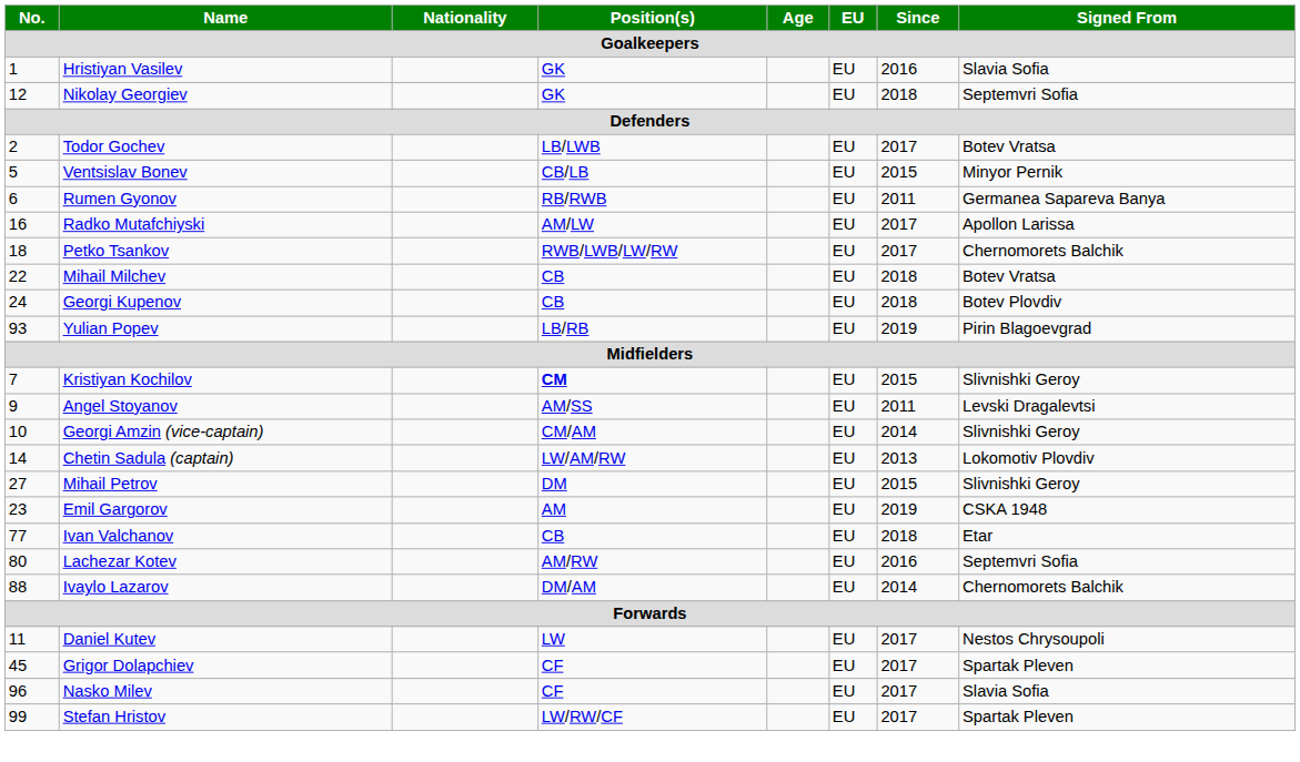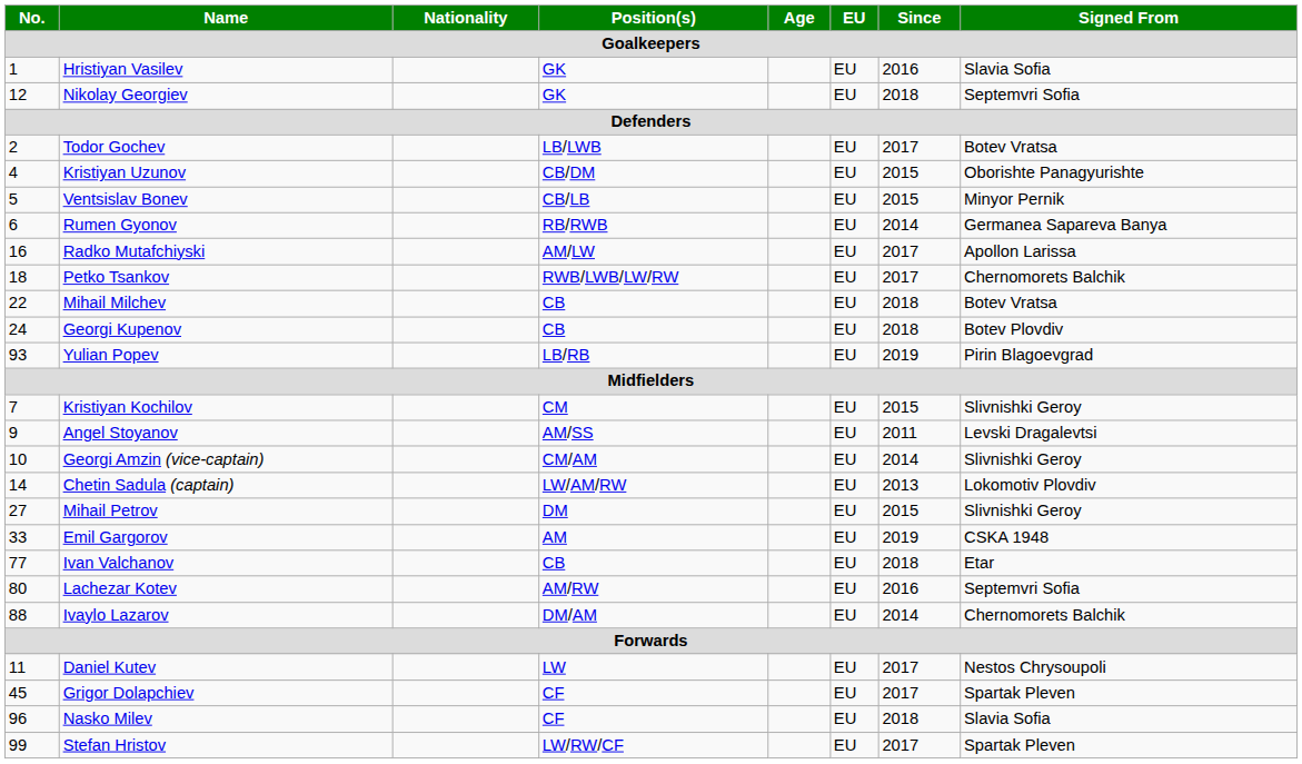 <table class="wikitable" style="text-align:left; font-size:100%; width:100%;">
 <tr>
 <th style="background:green; color:white; text-align:center;">No.</th>
 <th style="background:green; color:white; text-align:center;">Name</th>
 <th style="background:green; color:white; text-align:center;">Nationality</th>
 <th style="background:green; color:white; text-align:center;">Position(s)</th>
 <th style="background:green; color:white; text-align:center;">Age</th>
 <th style="background:green; color:white; text-align:center;">EU</th>
 <th style="background:green; color:white; text-align:center;">Since</th>
 <th style="background:green; color:white; text-align:center;">Signed From</th>
 </tr>
 <tr>
 <th colspan="8" style="background:#dcdcdc; text-align:center;">Goalkeepers</th>
 </tr>
 <tr>
 <td>1</td>
 <td><a href='#'>Hristiyan Vasilev</a></td>
 <td></td>
 <td><a href='#'>GK</a></td>
 <td></td>
 <td>EU</td>
 <td>2016</td>
 <td>Slavia Sofiа</td>
 </tr>
 <tr>
 <td>12</td>
 <td><a href='#'>Nikolay Georgiev</a></td>
 <td></td>
 <td><a href='#'>GK</a></td>
 <td></td>
 <td>EU</td>
 <td>2018</td>
 <td>Septemvri Sofia</td>
 </tr>
 <tr>
 <th colspan="8" style="background:#dcdcdc; text-align:center;">Defenders</th>
 </tr>
 <tr>
 <td>2</td>
 <td><a href='#'>Todor Gochev</a></td>
 <td></td>
 <td><a href='#'>LB</a>/<a href='#'>LWB</a></td>
 <td></td>
 <td>EU</td>
 <td>2017</td>
 <td>Botev Vratsa</td>
 </tr>
 <tr>
+<td>4</td>
+<td><a href='#'>Kristiyan Uzunov</a></td>
+<td></td>
+<td><a href='#'>CB</a>/<a href='#'>DM</a></td>
+<td></td>
+<td>EU</td>
+<td>2015</td>
+<td>Oborishte Panagyurishte</td>
+</tr>
+<tr>
 <td>5</td>
 <td><a href='#'>Ventsislav Bonev</a></td>
 <td></td>
 <td><a href='#'>CB</a>/<a href='#'>LB</a></td>
 <td></td>
 <td>EU</td>
 <td>2015</td>
 <td>Minyor Pernik</td>
 </tr>
 <tr>
 <td>6</td>
 <td><a href='#'>Rumen Gyonov</a></td>
 <td></td>
 <td><a href='#'>RB</a>/<a href='#'>RWB</a></td>
 <td></td>
 <td>EU</td>
-<td>2011</td>
+<td>2014</td>
 <td>Germanea Sapareva Banya</td>
 </tr>
 <tr>
 <td>16</td>
 <td><a href='#'>Radko Mutafchiyski</a></td>
 <td></td>
 <td><a href='#'>AM</a>/<a href='#'>LW</a></td>
 <td></td>
 <td>EU</td>
 <td>2017</td>
 <td>Apollon Larissa</td>
 </tr>
 <tr>
 <td>18</td>
 <td><a href='#'>Petko Tsankov</a></td>
 <td></td>
 <td><a href='#'>RWB</a>/<a href='#'>LWB</a>/<a href='#'>LW</a>/<a href='#'>RW</a></td>
 <td></td>
 <td>EU</td>
 <td>2017</td>
 <td>Chernomorets Balchik</td>
 </tr>
 <tr>
 <td>22</td>
 <td><a href='#'>Mihail Milchev</a></td>
 <td></td>
 <td><a href='#'>CB</a></td>
 <td></td>
 <td>EU</td>
 <td>2018</td>
 <td>Botev Vratsa</td>
 </tr>
 <tr>
 <td>24</td>
 <td><a href='#'>Georgi Kupenov</a></td>
 <td></td>
 <td><a href='#'>CB</a></td>
 <td></td>
 <td>EU</td>
 <td>2018</td>
 <td>Botev Plovdiv</td>
 </tr>
 <tr>
 <td>93</td>
 <td><a href='#'>Yulian Popev</a></td>
 <td></td>
 <td><a href='#'>LB</a>/<a href='#'>RB</a></td>
 <td></td>
 <td>EU</td>
 <td>2019</td>
 <td>Pirin Blagoevgrad</td>
 </tr>
 <tr>
 <th colspan="8" style="background:#dcdcdc; text-align:center;">Midfielders</th>
 </tr>
 <tr>
 <td>7</td>
 <td><a href='#'>Kristiyan Kochilov</a></td>
 <td></td>
-<td><strong><a href='#'>CM</a></strong></td>
+<td><a href='#'>CM</a></td>
 <td></td>
 <td>EU</td>
 <td>2015</td>
 <td>Slivnishki Geroy</td>
 </tr>
 <tr>
 <td>9</td>
 <td><a href='#'>Angel Stoyanov</a></td>
 <td></td>
 <td><a href='#'>AM</a>/<a href='#'>SS</a></td>
 <td></td>
 <td>EU</td>
 <td>2011</td>
 <td>Levski Dragalevtsi</td>
 </tr>
 <tr>
 <td>10</td>
 <td><a href='#'>Georgi Amzin</a> <em>(vice-captain)</em></td>
 <td></td>
 <td><a href='#'>CM</a>/<a href='#'>AM</a></td>
 <td></td>
 <td>EU</td>
 <td>2014</td>
 <td>Slivnishki Geroy</td>
 </tr>
 <tr>
 <td>14</td>
 <td><a href='#'>Chetin Sadula</a> <em>(captain)</em></td>
 <td></td>
 <td><a href='#'>LW</a>/<a href='#'>AM</a>/<a href='#'>RW</a></td>
 <td></td>
 <td>EU</td>
 <td>2013</td>
 <td>Lokomotiv Plovdiv</td>
 </tr>
 <tr>
 <td>27</td>
 <td><a href='#'>Mihail Petrov</a></td>
 <td></td>
 <td><a href='#'>DM</a></td>
 <td></td>
 <td>EU</td>
 <td>2015</td>
 <td>Slivnishki Geroy</td>
 </tr>
 <tr>
-<td>23</td>
+<td>33</td>
 <td><a href='#'>Emil Gargorov</a></td>
 <td></td>
 <td><a href='#'>AM</a></td>
 <td></td>
 <td>EU</td>
 <td>2019</td>
 <td>CSKA 1948</td>
 </tr>
 <tr>
 <td>77</td>
 <td><a href='#'>Ivan Valchanov</a></td>
 <td></td>
 <td><a href='#'>CB</a></td>
 <td></td>
 <td>EU</td>
 <td>2018</td>
 <td>Etar</td>
 </tr>
 <tr>
 <td>80</td>
 <td><a href='#'>Lachezar Kotev</a></td>
 <td></td>
 <td><a href='#'>AM</a>/<a href='#'>RW</a></td>
 <td></td>
 <td>EU</td>
 <td>2016</td>
 <td>Septemvri Sofia</td>
 </tr>
 <tr>
 <td>88</td>
 <td><a href='#'>Ivaylo Lazarov</a></td>
 <td></td>
 <td><a href='#'>DM</a>/<a href='#'>AM</a></td>
 <td></td>
 <td>EU</td>
 <td>2014</td>
 <td>Chernomorets Balchik</td>
 </tr>
 <tr>
 <th colspan="8" style="background:#dcdcdc; text-align:center;">Forwards</th>
 </tr>
 <tr>
 <td>11</td>
 <td><a href='#'>Daniel Kutev</a></td>
 <td></td>
 <td><a href='#'>LW</a></td>
 <td></td>
 <td>EU</td>
 <td>2017</td>
 <td>Nestos Chrysoupoli</td>
 </tr>
 <tr>
 <td>45</td>
 <td><a href='#'>Grigor Dolapchiev</a></td>
 <td></td>
 <td><a href='#'>CF</a></td>
 <td></td>
 <td>EU</td>
 <td>2017</td>
 <td>Spartak Pleven</td>
 </tr>
 <tr>
 <td>96</td>
 <td><a href='#'>Nasko Milev</a></td>
 <td></td>
 <td><a href='#'>CF</a></td>
 <td></td>
 <td>EU</td>
-<td>2017</td>
+<td>2018</td>
 <td>Slavia Sofia</td>
 </tr>
 <tr>
 <td>99</td>
 <td><a href='#'>Stefan Hristov</a></td>
 <td></td>
 <td><a href='#'>LW</a>/<a href='#'>RW</a>/<a href='#'>CF</a></td>
 <td></td>
 <td>EU</td>
 <td>2017</td>
 <td>Spartak Pleven</td>
 </tr>
 </table>
